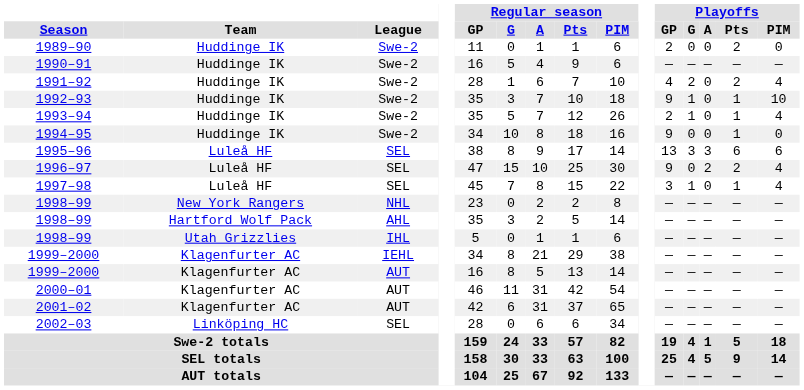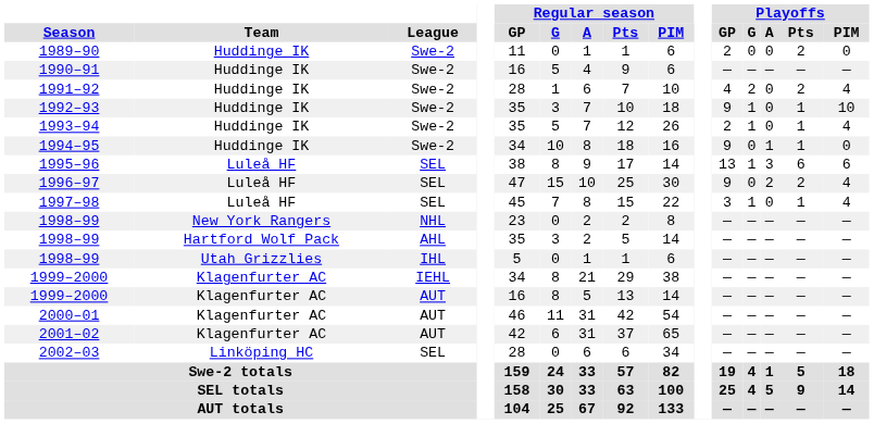 <table border="0" cellpadding="1" cellspacing="0" style="text-align:center; width:60em">
 <tr bgcolor="#e0e0e0">
 <th colspan="3" bgcolor="#ffffff"> </th>
 <th rowspan="99" bgcolor="#ffffff"> </th>
 <th colspan="5"><a href='#'>Regular season</a></th>
 <th rowspan="99" bgcolor="#ffffff"> </th>
 <th colspan="5"><a href='#'>Playoffs</a></th>
 </tr>
 <tr bgcolor="#e0e0e0">
 <th><a href='#'>Season</a></th>
 <th>Team</th>
 <th>League</th>
 <th>GP</th>
 <th><a href='#'>G</a></th>
 <th><a href='#'>A</a></th>
 <th><a href='#'>Pts</a></th>
 <th><a href='#'>PIM</a></th>
 <th>GP</th>
 <th>G</th>
 <th>A</th>
 <th>Pts</th>
 <th>PIM</th>
 </tr>
 <tr>
 <td><a href='#'>1989–90</a></td>
 <td><a href='#'>Huddinge IK</a></td>
 <td><a href='#'>Swe-2</a></td>
 <td>11</td>
 <td>0</td>
 <td>1</td>
 <td>1</td>
 <td>6</td>
 <td>2</td>
 <td>0</td>
 <td>0</td>
 <td>2</td>
 <td>0</td>
 </tr>
 <tr bgcolor="#f0f0f0">
 <td><a href='#'>1990–91</a></td>
 <td>Huddinge IK</td>
 <td>Swe-2</td>
 <td>16</td>
 <td>5</td>
 <td>4</td>
 <td>9</td>
 <td>6</td>
 <td>—</td>
 <td>—</td>
 <td>—</td>
 <td>—</td>
 <td>—</td>
 </tr>
 <tr>
 <td><a href='#'>1991–92</a></td>
 <td>Huddinge IK</td>
 <td>Swe-2</td>
 <td>28</td>
 <td>1</td>
 <td>6</td>
 <td>7</td>
 <td>10</td>
 <td>4</td>
 <td>2</td>
 <td>0</td>
 <td>2</td>
 <td>4</td>
 </tr>
 <tr bgcolor="#f0f0f0">
 <td><a href='#'>1992–93</a></td>
 <td>Huddinge IK</td>
 <td>Swe-2</td>
 <td>35</td>
 <td>3</td>
 <td>7</td>
 <td>10</td>
 <td>18</td>
 <td>9</td>
 <td>1</td>
 <td>0</td>
 <td>1</td>
 <td>10</td>
 </tr>
 <tr>
 <td><a href='#'>1993–94</a></td>
 <td>Huddinge IK</td>
 <td>Swe-2</td>
 <td>35</td>
 <td>5</td>
 <td>7</td>
 <td>12</td>
 <td>26</td>
 <td>2</td>
 <td>1</td>
 <td>0</td>
 <td>1</td>
 <td>4</td>
 </tr>
 <tr bgcolor="#f0f0f0">
 <td><a href='#'>1994–95</a></td>
 <td>Huddinge IK</td>
 <td>Swe-2</td>
 <td>34</td>
 <td>10</td>
 <td>8</td>
 <td>18</td>
 <td>16</td>
 <td>9</td>
 <td>0</td>
-<td>0</td>
+<td>1</td>
 <td>1</td>
 <td>0</td>
 </tr>
 <tr>
 <td><a href='#'>1995–96</a></td>
 <td><a href='#'>Luleå HF</a></td>
 <td><a href='#'>SEL</a></td>
 <td>38</td>
 <td>8</td>
 <td>9</td>
 <td>17</td>
 <td>14</td>
 <td>13</td>
-<td>3</td>
+<td>1</td>
 <td>3</td>
 <td>6</td>
 <td>6</td>
 </tr>
 <tr bgcolor="#f0f0f0">
 <td><a href='#'>1996–97</a></td>
 <td>Luleå HF</td>
 <td>SEL</td>
 <td>47</td>
 <td>15</td>
 <td>10</td>
 <td>25</td>
 <td>30</td>
 <td>9</td>
 <td>0</td>
 <td>2</td>
 <td>2</td>
 <td>4</td>
 </tr>
 <tr>
 <td><a href='#'>1997–98</a></td>
 <td>Luleå HF</td>
 <td>SEL</td>
 <td>45</td>
 <td>7</td>
 <td>8</td>
 <td>15</td>
 <td>22</td>
 <td>3</td>
 <td>1</td>
 <td>0</td>
 <td>1</td>
 <td>4</td>
 </tr>
 <tr bgcolor="#f0f0f0">
 <td><a href='#'>1998–99</a></td>
 <td><a href='#'>New York Rangers</a></td>
 <td><a href='#'>NHL</a></td>
 <td>23</td>
 <td>0</td>
 <td>2</td>
 <td>2</td>
 <td>8</td>
 <td>—</td>
 <td>—</td>
 <td>—</td>
 <td>—</td>
 <td>—</td>
 </tr>
 <tr>
 <td><a href='#'>1998–99</a></td>
 <td><a href='#'>Hartford Wolf Pack</a></td>
 <td><a href='#'>AHL</a></td>
 <td>35</td>
 <td>3</td>
 <td>2</td>
 <td>5</td>
 <td>14</td>
 <td>—</td>
 <td>—</td>
 <td>—</td>
 <td>—</td>
 <td>—</td>
 </tr>
 <tr bgcolor="#f0f0f0">
 <td><a href='#'>1998–99</a></td>
 <td><a href='#'>Utah Grizzlies</a></td>
 <td><a href='#'>IHL</a></td>
 <td>5</td>
 <td>0</td>
 <td>1</td>
 <td>1</td>
 <td>6</td>
 <td>—</td>
 <td>—</td>
 <td>—</td>
 <td>—</td>
 <td>—</td>
 </tr>
 <tr>
 <td><a href='#'>1999–2000</a></td>
 <td><a href='#'>Klagenfurter AC</a></td>
 <td><a href='#'>IEHL</a></td>
 <td>34</td>
 <td>8</td>
 <td>21</td>
 <td>29</td>
 <td>38</td>
 <td>—</td>
 <td>—</td>
 <td>—</td>
 <td>—</td>
 <td>—</td>
 </tr>
 <tr bgcolor="#f0f0f0">
 <td><a href='#'>1999–2000</a></td>
 <td>Klagenfurter AC</td>
 <td><a href='#'>AUT</a></td>
 <td>16</td>
 <td>8</td>
 <td>5</td>
 <td>13</td>
 <td>14</td>
 <td>—</td>
 <td>—</td>
 <td>—</td>
 <td>—</td>
 <td>—</td>
 </tr>
 <tr>
 <td><a href='#'>2000–01</a></td>
 <td>Klagenfurter AC</td>
 <td>AUT</td>
 <td>46</td>
 <td>11</td>
 <td>31</td>
 <td>42</td>
 <td>54</td>
 <td>—</td>
 <td>—</td>
 <td>—</td>
 <td>—</td>
 <td>—</td>
 </tr>
 <tr bgcolor="#f0f0f0">
 <td><a href='#'>2001–02</a></td>
 <td>Klagenfurter AC</td>
 <td>AUT</td>
 <td>42</td>
 <td>6</td>
 <td>31</td>
 <td>37</td>
 <td>65</td>
 <td>—</td>
 <td>—</td>
 <td>—</td>
 <td>—</td>
 <td>—</td>
 </tr>
 <tr>
 <td><a href='#'>2002–03</a></td>
 <td><a href='#'>Linköping HC</a></td>
 <td>SEL</td>
 <td>28</td>
 <td>0</td>
 <td>6</td>
 <td>6</td>
 <td>34</td>
 <td>—</td>
 <td>—</td>
 <td>—</td>
 <td>—</td>
 <td>—</td>
 </tr>
 <tr bgcolor="#e0e0e0">
 <th colspan="3">Swe-2 totals</th>
 <th>159</th>
 <th>24</th>
 <th>33</th>
 <th>57</th>
 <th>82</th>
 <th>19</th>
 <th>4</th>
 <th>1</th>
 <th>5</th>
 <th>18</th>
 </tr>
 <tr bgcolor="#e0e0e0">
 <th colspan="3">SEL totals</th>
 <th>158</th>
 <th>30</th>
 <th>33</th>
 <th>63</th>
 <th>100</th>
 <th>25</th>
 <th>4</th>
 <th>5</th>
 <th>9</th>
 <th>14</th>
 </tr>
 <tr bgcolor="#e0e0e0">
 <th colspan="3">AUT totals</th>
 <th>104</th>
 <th>25</th>
 <th>67</th>
 <th>92</th>
 <th>133</th>
 <th>—</th>
 <th>—</th>
 <th>—</th>
 <th>—</th>
 <th>—</th>
 </tr>
 </table>
